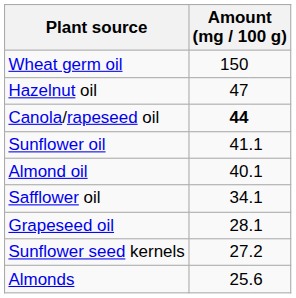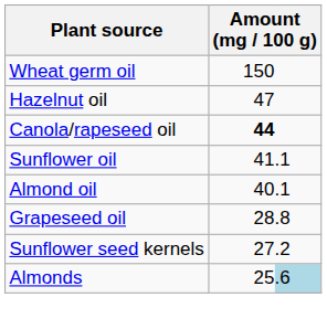 <table class="wikitable">
 <tr>
 <th>Plant source</th>
 <th colspan=2>Amount<br> (mg / 100 g)</th>
 </tr>
 <tr>
 <td><a href='#'>Wheat germ oil</a></td>
 <td style="text-align:right; padding-right:0; border-right-style:none;">150</td>
 <td style="border-left-style:none;"></td>
 </tr>
 <tr>
 <td><a href='#'>Hazelnut</a> oil</td>
 <td style="text-align:right; padding-right:0; border-right-style:none;">47</td>
 <td style="border-left-style:none;"></td>
 </tr>
 <tr>
 <td><a href='#'>Canola</a>/<a href='#'>rapeseed</a> oil</td>
 <td style="text-align:right; padding-right:0; border-right-style:none;"><strong>44</strong></td>
 <td style="border-left-style:none;"></td>
 </tr>
 <tr>
 <td><a href='#'>Sunflower oil</a></td>
 <td style="text-align:right; padding-right:0; border-right:none;">41</td>
 <td style="padding-left:0; border-left:none;">.1 </td>
 </tr>
 <tr>
 <td><a href='#'>Almond oil</a></td>
 <td style="text-align:right; padding-right:0; border-right-style:none;">40</td>
 <td style="padding-left:0; border-left-style:none;">.1</td>
 </tr>
 <tr>
-<td><a href='#'>Safflower</a> oil</td>
-<td style="text-align:right; padding-right:0; border-right-style:none;">34</td>
-<td style="padding-left:0; border-left-style:none;">.1</td>
-</tr>
-<tr>
 <td><a href='#'>Grapeseed oil</a></td>
 <td style="text-align:right; padding-right:0; border-right-style:none;">28</td>
-<td style="padding-left:0; border-left:none;">.1 </td>
+<td style="padding-left:0; border-left-style:none;">.8</td>
 </tr>
 <tr>
 <td><a href='#'>Sunflower seed</a> kernels</td>
 <td style="text-align:right; padding-right:0; border-right-style:none;">27</td>
 <td style="padding-left:0; border-left-style:none;">.2</td>
 </tr>
 <tr>
 <td><a href='#'>Almonds</a></td>
 <td style="text-align:right; padding-right:0; border-right-style:none;">25</td>
-<td style="padding-left:0; border-left-style:none;">.6</td>
+<td style="background: lightblue; padding-left:0; border-left-style:none;">.6</td>
 </tr>
 </table>
